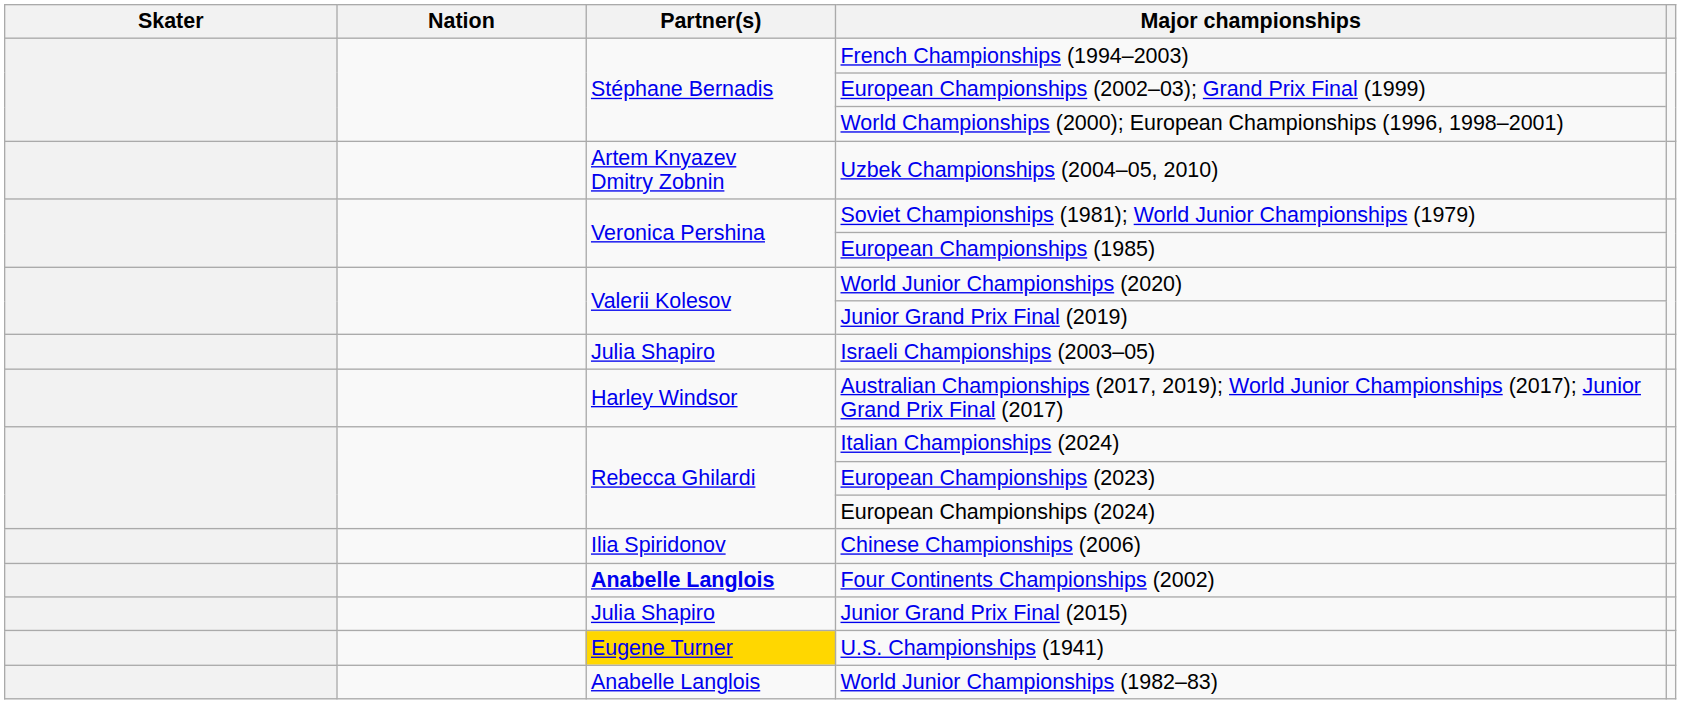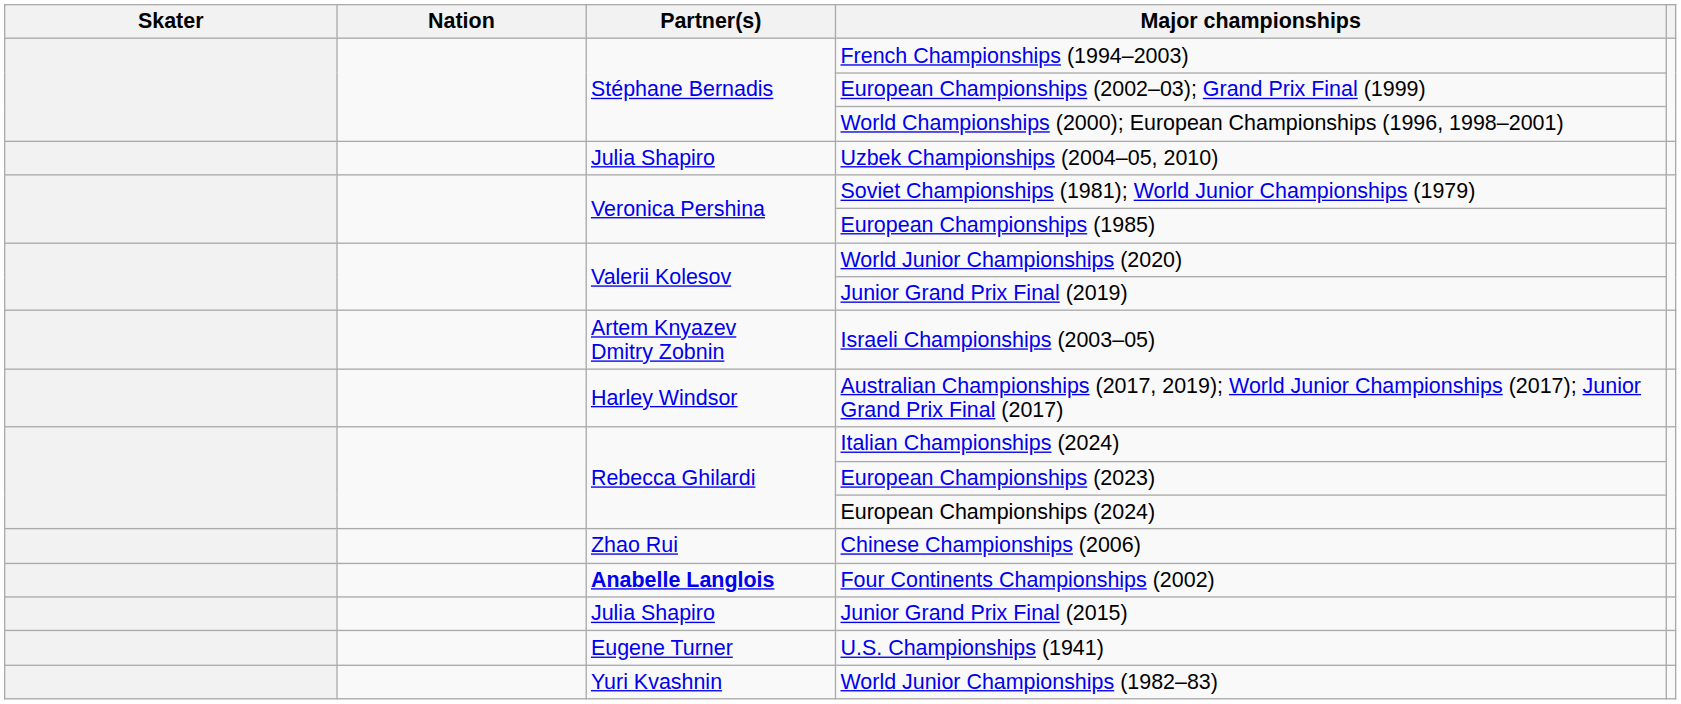 <table class="wikitable unsortable" style="text-align:left" style="width:100%; font-size:90%">
 <tr>
 <th scope="col" style="width:20%">Skater</th>
 <th scope="col" style="width:15%">Nation</th>
 <th scope="col" style="width:15%">Partner(s)</th>
 <th scope="col" style="width:50%">Major championships</th>
 <th scope="col"></th>
 </tr>
 <tr>
 <th rowspan="3" scope="row" style="text-align:left"></th>
 <td rowspan="3"></td>
 <td rowspan="3"><a href='#'>Stéphane Bernadis</a></td>
 <td> <a href='#'>French Championships</a> (1994–2003)</td>
 <td rowspan="3"></td>
 </tr>
 <tr>
 <td> <a href='#'>European Championships</a> (2002–03); <a href='#'>Grand Prix Final</a> (1999)</td>
 </tr>
 <tr>
 <td> <a href='#'>World Championships</a> (2000); European Championships (1996, 1998–2001)</td>
 </tr>
 <tr>
 <th scope="row" style="text-align:left"></th>
 <td></td>
-<td><a href='#'>Artem Knyazev</a><br><a href='#'>Dmitry Zobnin</a></td>
+<td><a href='#'>Julia Shapiro</a></td>
 <td> <a href='#'>Uzbek Championships</a> (2004–05, 2010)</td>
 <td></td>
 </tr>
 <tr>
 <th scope="row" style="text-align:left" rowspan="2"></th>
 <td rowspan="2"></td>
 <td rowspan="2"><a href='#'>Veronica Pershina</a></td>
 <td> <a href='#'>Soviet Championships</a> (1981); <a href='#'>World Junior Championships</a> (1979)</td>
 <td rowspan="2"></td>
 </tr>
 <tr>
 <td> <a href='#'>European Championships</a> (1985)</td>
 </tr>
 <tr>
 <th scope="row" style="text-align:left" rowspan="2"></th>
 <td rowspan="2"></td>
 <td rowspan="2"><a href='#'>Valerii Kolesov</a></td>
 <td> <a href='#'>World Junior Championships</a> (2020)</td>
 <td rowspan="2"></td>
 </tr>
 <tr>
 <td> <a href='#'>Junior Grand Prix Final</a> (2019)</td>
 </tr>
 <tr>
 <th scope="row" style="text-align:left"></th>
 <td></td>
-<td><a href='#'>Julia Shapiro</a></td>
+<td><a href='#'>Artem Knyazev</a><br><a href='#'>Dmitry Zobnin</a></td>
 <td> <a href='#'>Israeli Championships</a> (2003–05)</td>
 <td></td>
 </tr>
 <tr>
 <th scope="row" style="text-align:left"></th>
 <td></td>
 <td><a href='#'>Harley Windsor</a></td>
 <td> <a href='#'>Australian Championships</a> (2017, 2019); <a href='#'>World Junior Championships</a> (2017); <a href='#'>Junior Grand Prix Final</a> (2017)</td>
 <td></td>
 </tr>
 <tr>
 <th scope="row" style="text-align:left" rowspan="3"></th>
 <td rowspan="3"></td>
 <td rowspan="3"><a href='#'>Rebecca Ghilardi</a></td>
 <td> <a href='#'>Italian Championships</a> (2024)</td>
 <td rowspan="3"></td>
 </tr>
 <tr>
 <td> <a href='#'>European Championships</a> (2023)</td>
 </tr>
 <tr>
 <td> European Championships (2024)</td>
 </tr>
 <tr>
 <th scope="row" style="text-align:left"></th>
 <td></td>
-<td><a href='#'>Ilia Spiridonov</a></td>
+<td><a href='#'>Zhao Rui</a></td>
 <td> <a href='#'>Chinese Championships</a> (2006)</td>
 <td></td>
 </tr>
 <tr>
 <th scope="row" style="text-align:left"></th>
 <td></td>
 <td><strong><a href='#'>Anabelle Langlois</a></strong></td>
 <td> <a href='#'>Four Continents Championships</a> (2002)</td>
 <td></td>
 </tr>
 <tr>
 <th scope="row" style="text-align:left"></th>
 <td></td>
 <td><a href='#'>Julia Shapiro</a></td>
 <td> <a href='#'>Junior Grand Prix Final</a> (2015)</td>
 <td></td>
 </tr>
 <tr>
 <th scope="row" style="text-align:left"></th>
 <td></td>
-<td style="background: gold;"><a href='#'>Eugene Turner</a></td>
+<td><a href='#'>Eugene Turner</a></td>
 <td> <a href='#'>U.S. Championships</a> (1941)</td>
 <td></td>
 </tr>
 <tr>
 <th scope="row" style="text-align:left"></th>
 <td></td>
-<td><a href='#'>Anabelle Langlois</a></td>
+<td><a href='#'>Yuri Kvashnin</a></td>
 <td> <a href='#'>World Junior Championships</a> (1982–83)</td>
 <td></td>
 </tr>
 </table>
